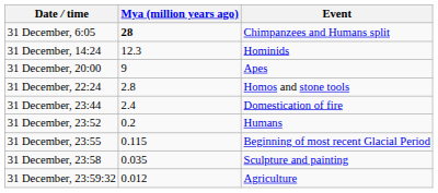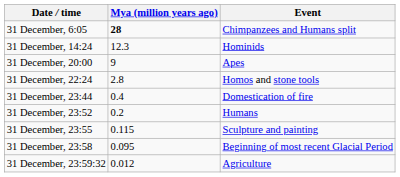 <table class="wikitable">
 <tr>
 <th>Date <em>/</em> time</th>
 <th><a href='#'>Mya (million years ago)</a></th>
 <th>Event</th>
 </tr>
 <tr>
 <td>31 December, 6:05</td>
 <td><strong>28</strong></td>
 <td><a href='#'>Chimpanzees and Humans split</a></td>
 </tr>
 <tr>
 <td>31 December, 14:24</td>
 <td>12.3</td>
 <td><a href='#'>Hominids</a></td>
 </tr>
 <tr>
 <td>31 December, 20:00</td>
 <td>9</td>
 <td><a href='#'>Apes</a></td>
 </tr>
 <tr>
 <td>31 December, 22:24</td>
 <td>2.8</td>
 <td><a href='#'>Homos</a> and <a href='#'>stone tools</a></td>
 </tr>
 <tr>
 <td>31 December, 23:44</td>
-<td>2.4</td>
+<td>0.4</td>
 <td><a href='#'>Domestication of fire</a></td>
 </tr>
 <tr>
 <td>31 December, 23:52</td>
 <td>0.2</td>
 <td><a href='#'>Humans</a></td>
 </tr>
 <tr>
 <td>31 December, 23:55</td>
 <td>0.115</td>
-<td><a href='#'>Beginning of most recent Glacial Period</a></td>
+<td><a href='#'>Sculpture and painting</a></td>
 </tr>
 <tr>
 <td>31 December, 23:58</td>
-<td>0.035</td>
-<td><a href='#'>Sculpture and painting</a></td>
+<td>0.095</td>
+<td><a href='#'>Beginning of most recent Glacial Period</a></td>
 </tr>
 <tr>
 <td>31 December, 23:59:32</td>
 <td>0.012</td>
 <td><a href='#'>Agriculture</a></td>
 </tr>
 </table>
